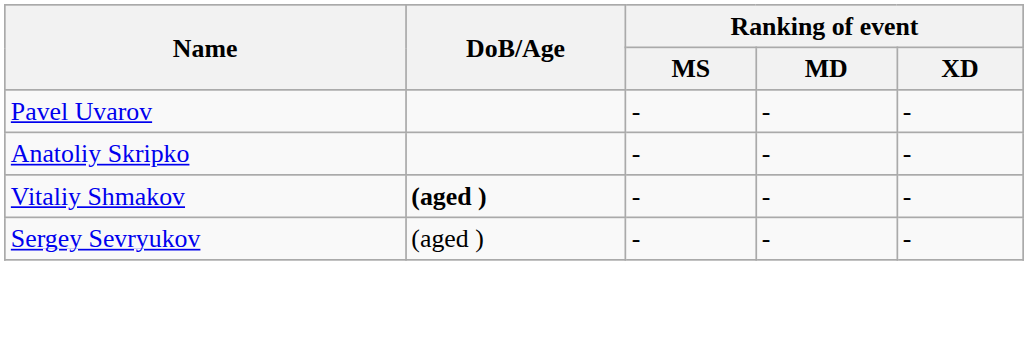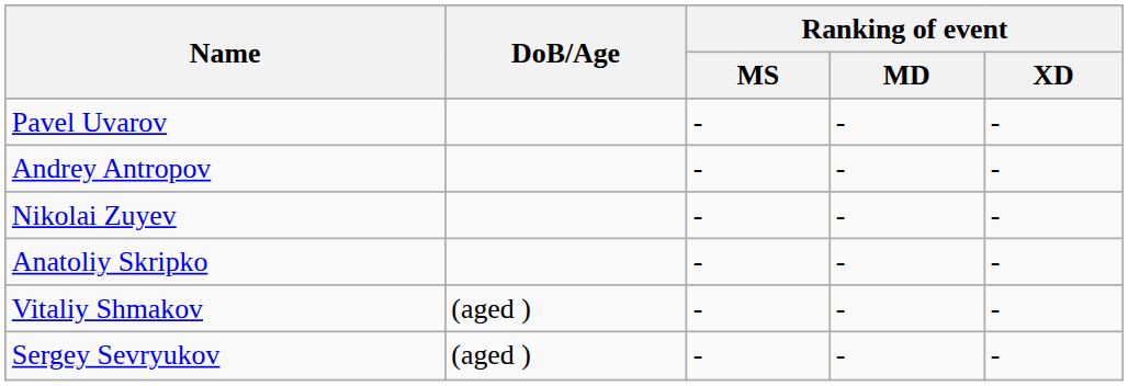 <table class="wikitable" style="width:600px; font-size:95%;">
 <tr>
 <th rowspan="2" align="left">Name</th>
 <th rowspan="2" align="left">DoB/Age</th>
 <th colspan="3" align="center">Ranking of event</th>
 </tr>
 <tr>
 <th align="center">MS</th>
 <th>MD</th>
 <th align="center">XD</th>
 </tr>
 <tr>
 <td><a href='#'>Pavel Uvarov</a></td>
 <td></td>
 <td>-</td>
 <td>-</td>
 <td>-</td>
 </tr>
 <tr>
+<td><a href='#'>Andrey Antropov</a></td>
+<td></td>
+<td>-</td>
+<td>-</td>
+<td>-</td>
+</tr>
+<tr>
+<td><a href='#'>Nikolai Zuyev</a></td>
+<td></td>
+<td>-</td>
+<td>-</td>
+<td>-</td>
+</tr>
+<tr>
 <td><a href='#'>Anatoliy Skripko</a></td>
 <td></td>
 <td>-</td>
 <td>-</td>
 <td>-</td>
 </tr>
 <tr>
 <td><a href='#'>Vitaliy Shmakov</a></td>
-<td><strong> (aged )</strong></td>
+<td> (aged )</td>
 <td>-</td>
 <td>-</td>
 <td>-</td>
 </tr>
 <tr>
 <td><a href='#'>Sergey Sevryukov</a></td>
 <td> (aged )</td>
 <td>-</td>
 <td>-</td>
 <td>-</td>
 </tr>
 </table>
